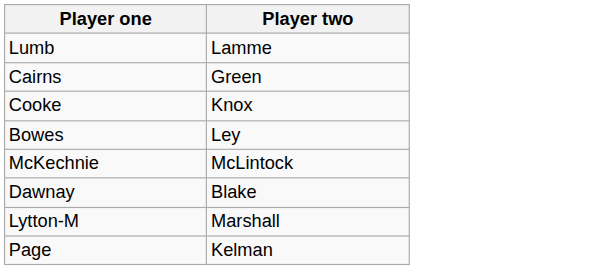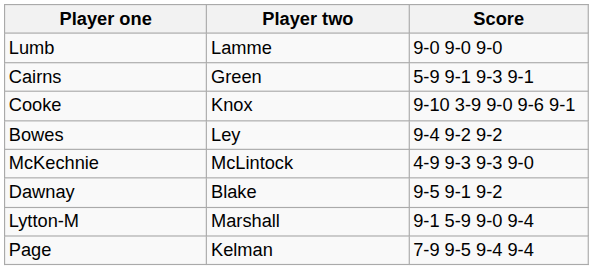 <table class="wikitable">
 <tr>
 <th width=170>Player one</th>
 <th width=170>Player two</th>
+<th width=150>Score</th>
 </tr>
 <tr>
 <td> Lumb</td>
 <td> Lamme</td>
+<td>9-0 9-0 9-0</td>
 </tr>
 <tr>
 <td> Cairns</td>
 <td> Green</td>
+<td>5-9 9-1 9-3 9-1</td>
 </tr>
 <tr>
 <td> Cooke</td>
 <td> Knox</td>
+<td>9-10 3-9 9-0 9-6 9-1</td>
 </tr>
 <tr>
 <td> Bowes</td>
 <td> Ley</td>
+<td>9-4 9-2 9-2</td>
 </tr>
 <tr>
 <td> McKechnie</td>
 <td> McLintock</td>
+<td>4-9 9-3 9-3 9-0</td>
 </tr>
 <tr>
 <td> Dawnay</td>
 <td> Blake</td>
+<td>9-5 9-1 9-2</td>
 </tr>
 <tr>
 <td> Lytton-M</td>
 <td> Marshall</td>
+<td>9-1 5-9 9-0 9-4</td>
 </tr>
 <tr>
 <td> Page</td>
 <td> Kelman</td>
+<td>7-9 9-5 9-4 9-4</td>
 </tr>
 </table>
